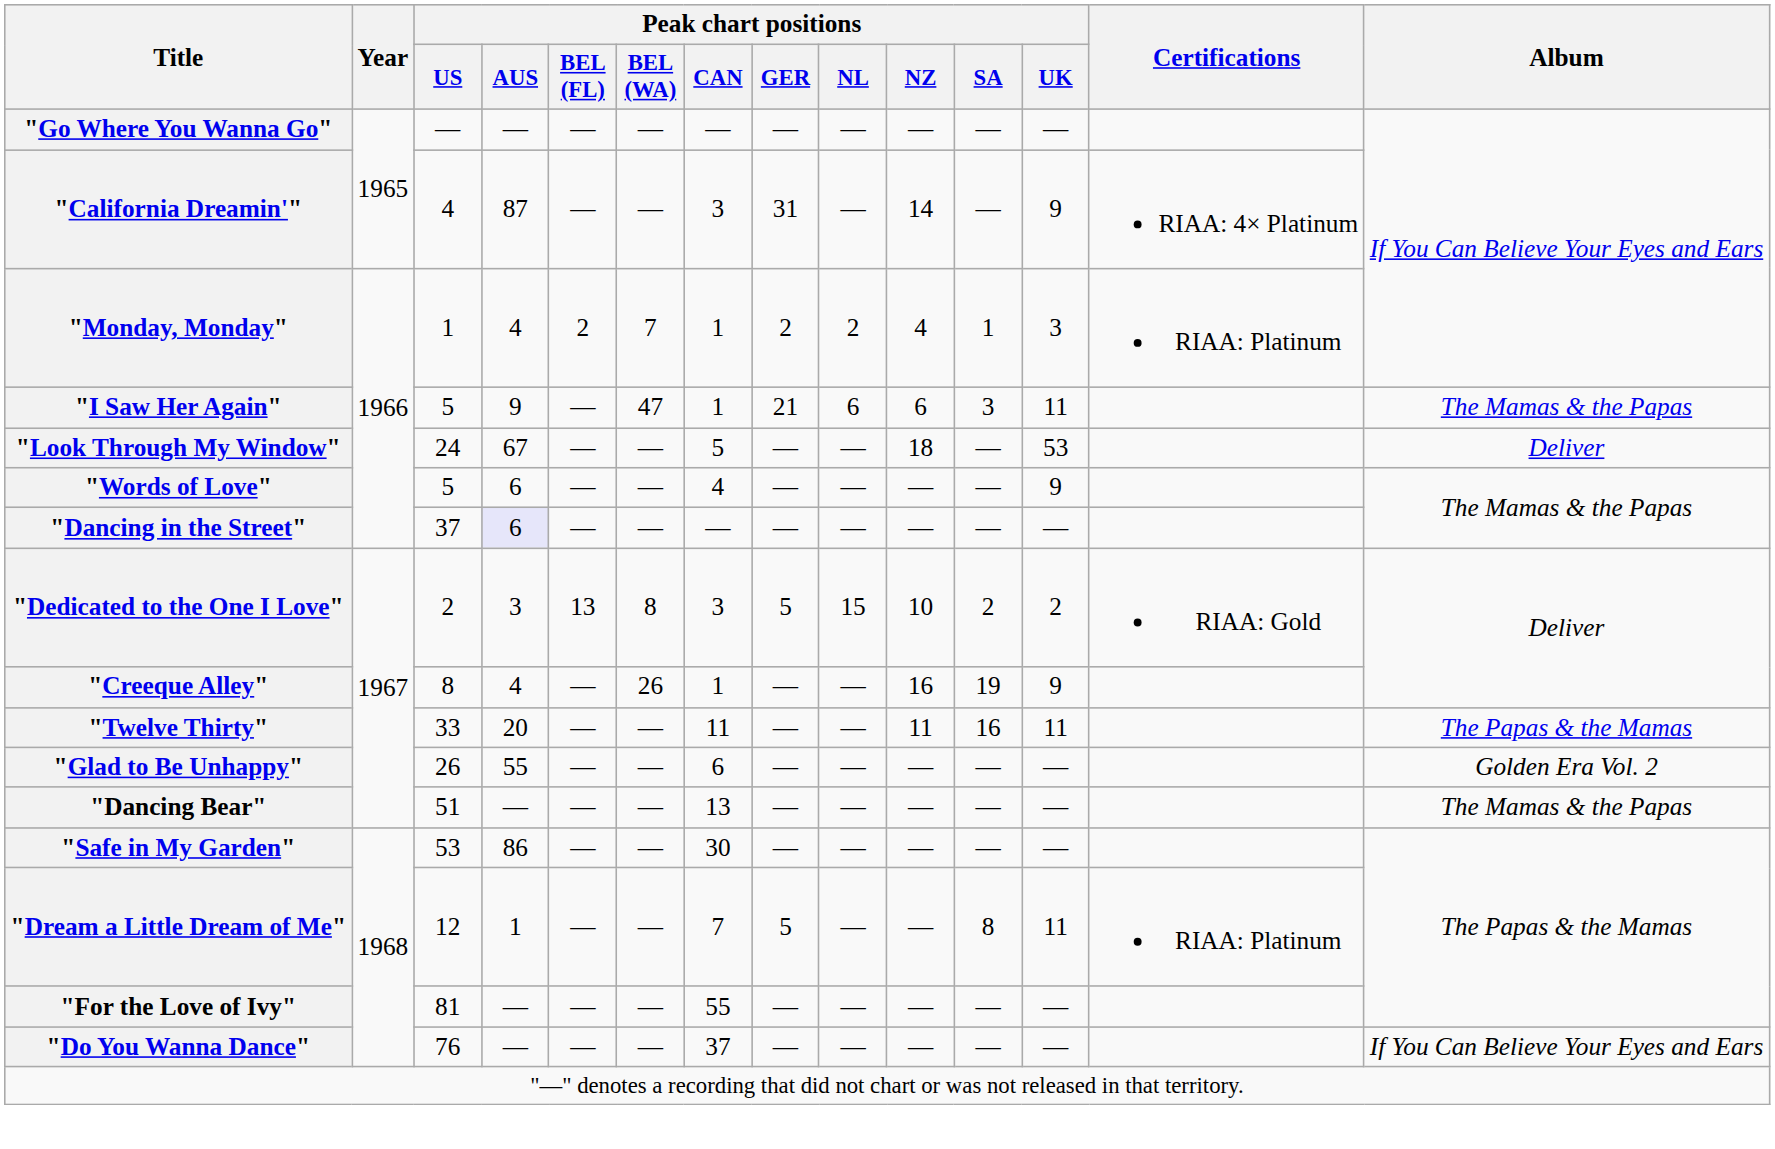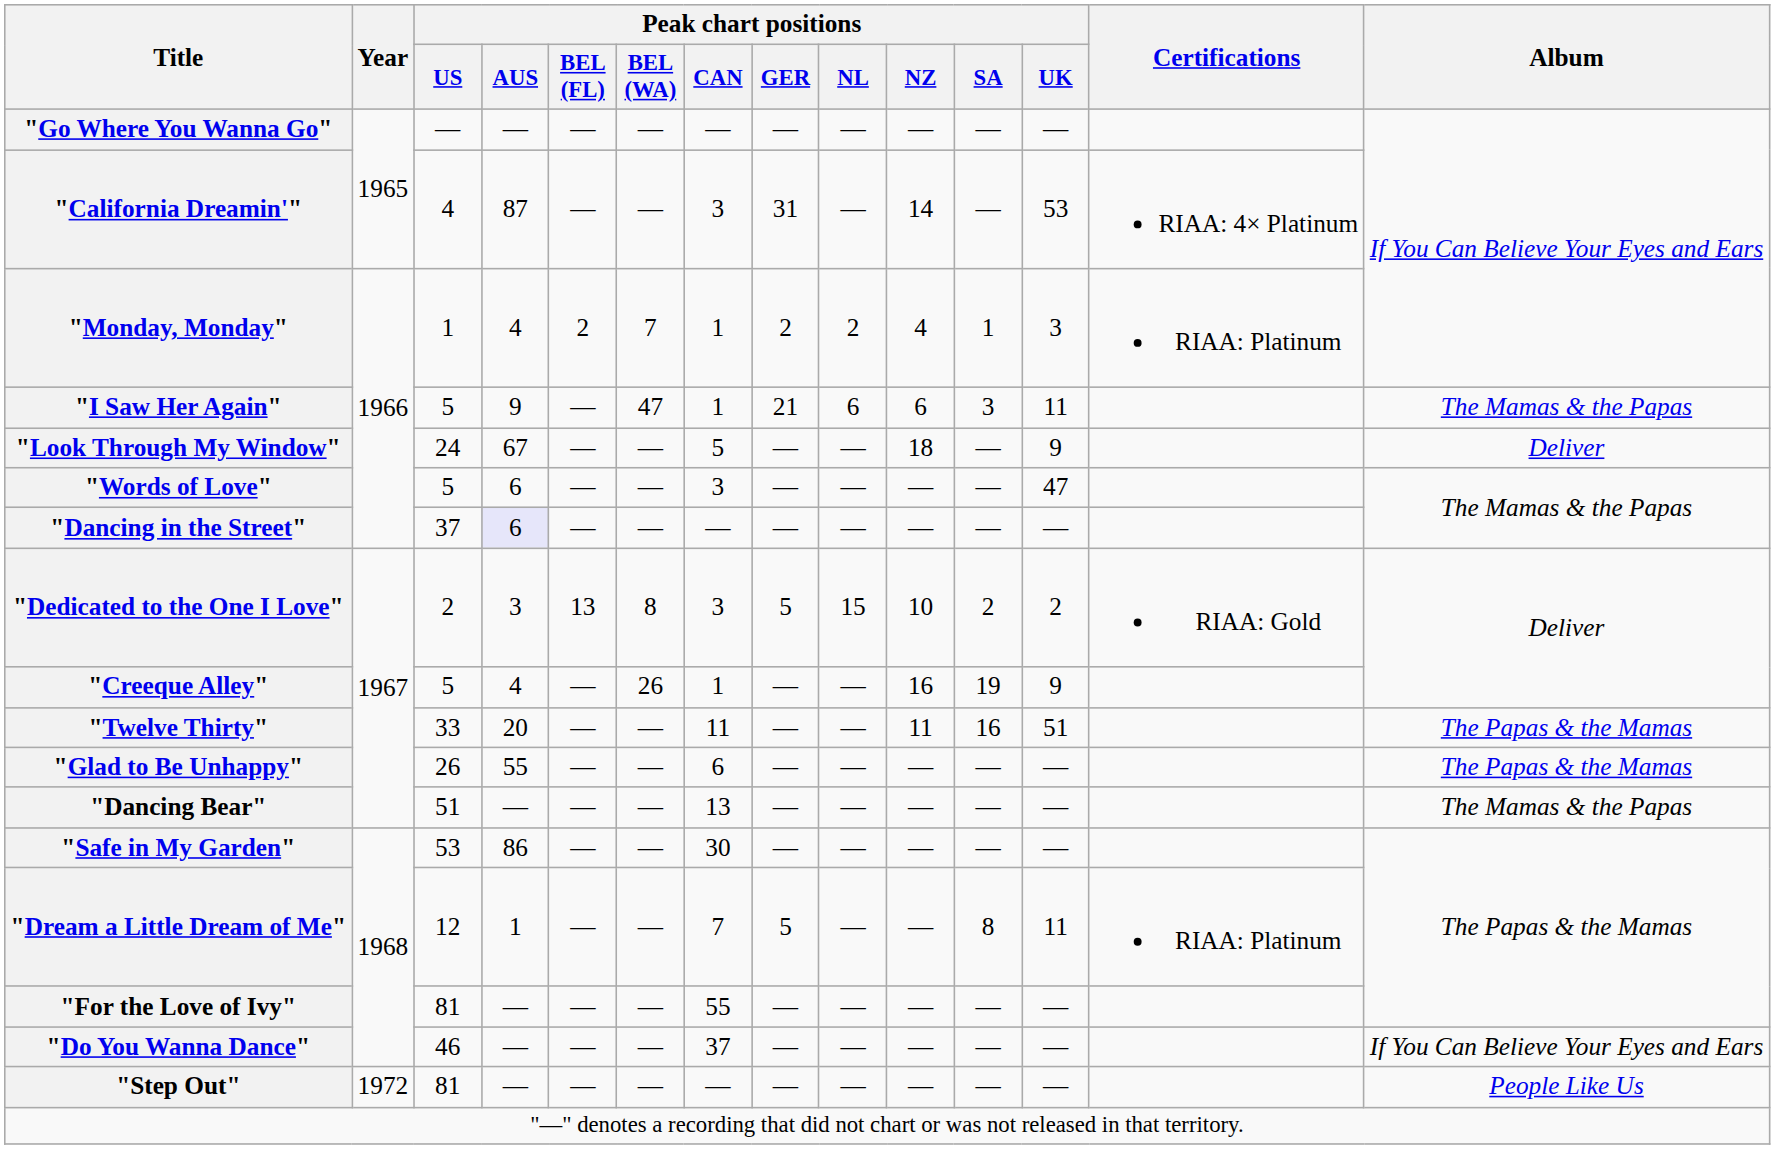 <table class="wikitable plainrowheaders" style="text-align:center;">
 <tr>
 <th scope="col" rowspan="2">Title</th>
 <th scope="col" rowspan="2">Year</th>
 <th scope="col" colspan="10">Peak chart positions</th>
 <th scope="col" rowspan="2"><a href='#'>Certifications</a></th>
 <th scope="col" rowspan="2">Album</th>
 </tr>
 <tr>
 <th scope="col" style="width:2.5em;font-size:90%"><a href='#'>US</a><br></th>
 <th scope="col" style="width:2.5em;font-size:90%"><a href='#'>AUS</a><br></th>
 <th scope="col" style="width:2.5em;font-size:90%"><a href='#'>BEL<br>(FL)</a><br></th>
 <th scope="col" style="width:2.5em;font-size:90%"><a href='#'>BEL<br>(WA)</a><br></th>
 <th scope="col" style="width:2.5em;font-size:90%"><a href='#'>CAN</a><br></th>
 <th scope="col" style="width:2.5em;font-size:90%"><a href='#'>GER</a><br></th>
 <th scope="col" style="width:2.5em;font-size:90%"><a href='#'>NL</a><br></th>
 <th scope="col" style="width:2.5em;font-size:90%"><a href='#'>NZ</a><br></th>
 <th scope="col" style="width:2.5em;font-size:90%"><a href='#'>SA</a><br></th>
 <th scope="col" style="width:2.5em;font-size:90%"><a href='#'>UK</a><br></th>
 </tr>
 <tr>
 <th scope="row">"<a href='#'>Go Where You Wanna Go</a>"</th>
 <td rowspan="2">1965</td>
 <td>—</td>
 <td>—</td>
 <td>—</td>
 <td>—</td>
 <td>—</td>
 <td>—</td>
 <td>—</td>
 <td>—</td>
 <td>—</td>
 <td>—</td>
 <td></td>
 <td rowspan="3"><em><a href='#'>If You Can Believe Your Eyes and Ears</a></em></td>
 </tr>
 <tr>
 <th scope="row">"<a href='#'>California Dreamin'</a>"</th>
 <td>4</td>
 <td>87</td>
 <td>—</td>
 <td>—</td>
 <td>3</td>
 <td>31</td>
 <td>—</td>
 <td>14</td>
 <td>—</td>
-<td>9</td>
+<td>53</td>
 <td><br><ul><li>RIAA: 4× Platinum</li></ul></td>
 </tr>
 <tr>
 <th scope="row">"<a href='#'>Monday, Monday</a>"</th>
 <td rowspan="5">1966</td>
 <td>1</td>
 <td>4</td>
 <td>2</td>
 <td>7</td>
 <td>1</td>
 <td>2</td>
 <td>2</td>
 <td>4</td>
 <td>1</td>
 <td>3</td>
 <td><br><ul><li>RIAA: Platinum</li></ul></td>
 </tr>
 <tr>
 <th scope="row">"<a href='#'>I Saw Her Again</a>"</th>
 <td>5</td>
 <td>9</td>
 <td>—</td>
 <td>47</td>
 <td>1</td>
 <td>21</td>
 <td>6</td>
 <td>6</td>
 <td>3</td>
 <td>11</td>
 <td></td>
 <td><em><a href='#'>The Mamas & the Papas</a></em></td>
 </tr>
 <tr>
 <th scope="row">"<a href='#'>Look Through My Window</a>"</th>
 <td>24</td>
 <td>67</td>
 <td>—</td>
 <td>—</td>
 <td>5</td>
 <td>—</td>
 <td>—</td>
 <td>18</td>
 <td>—</td>
-<td>53</td>
+<td>9</td>
 <td></td>
 <td><em><a href='#'>Deliver</a></em></td>
 </tr>
 <tr>
 <th scope="row">"<a href='#'>Words of Love</a>"</th>
 <td>5</td>
 <td>6</td>
 <td>—</td>
 <td>—</td>
-<td>4</td>
+<td>3</td>
 <td>—</td>
 <td>—</td>
 <td>—</td>
 <td>—</td>
-<td>9</td>
+<td>47</td>
 <td></td>
 <td rowspan="2"><em>The Mamas & the Papas</em></td>
 </tr>
 <tr>
 <th scope="row">"<a href='#'>Dancing in the Street</a>"</th>
 <td>37</td>
 <td style="background: lavender;">6</td>
 <td>—</td>
 <td>—</td>
 <td>—</td>
 <td>—</td>
 <td>—</td>
 <td>—</td>
 <td>—</td>
 <td>—</td>
 <td></td>
 </tr>
 <tr>
 <th scope="row">"<a href='#'>Dedicated to the One I Love</a>"</th>
 <td rowspan="5">1967</td>
 <td>2</td>
 <td>3</td>
 <td>13</td>
 <td>8</td>
 <td>3</td>
 <td>5</td>
 <td>15</td>
 <td>10</td>
 <td>2</td>
 <td>2</td>
 <td><br><ul><li>RIAA: Gold</li></ul></td>
 <td rowspan="2"><em>Deliver</em></td>
 </tr>
 <tr>
 <th scope="row">"<a href='#'>Creeque Alley</a>"</th>
-<td>8</td>
+<td>5</td>
 <td>4</td>
 <td>—</td>
 <td>26</td>
 <td>1</td>
 <td>—</td>
 <td>—</td>
 <td>16</td>
 <td>19</td>
 <td>9</td>
 <td></td>
 </tr>
 <tr>
 <th scope="row">"<a href='#'>Twelve Thirty</a>"</th>
 <td>33</td>
 <td>20</td>
 <td>—</td>
 <td>—</td>
 <td>11</td>
 <td>—</td>
 <td>—</td>
 <td>11</td>
 <td>16</td>
-<td>11</td>
+<td>51</td>
 <td></td>
 <td><em><a href='#'>The Papas & the Mamas</a></em></td>
 </tr>
 <tr>
 <th scope="row">"<a href='#'>Glad to Be Unhappy</a>"</th>
 <td>26</td>
 <td>55</td>
 <td>—</td>
 <td>—</td>
 <td>6</td>
 <td>—</td>
 <td>—</td>
 <td>—</td>
 <td>—</td>
 <td>—</td>
 <td></td>
-<td><em>Golden Era Vol. 2</em></td>
+<td><em><a href='#'>The Papas & the Mamas</a></em></td>
 </tr>
 <tr>
 <th scope="row">"Dancing Bear"</th>
 <td>51</td>
 <td>—</td>
 <td>—</td>
 <td>—</td>
 <td>13</td>
 <td>—</td>
 <td>—</td>
 <td>—</td>
 <td>—</td>
 <td>—</td>
 <td></td>
 <td><em>The Mamas & the Papas</em></td>
 </tr>
 <tr>
 <th scope="row">"<a href='#'>Safe in My Garden</a>"</th>
 <td rowspan="4">1968</td>
 <td>53</td>
 <td>86</td>
 <td>—</td>
 <td>—</td>
 <td>30</td>
 <td>—</td>
 <td>—</td>
 <td>—</td>
 <td>—</td>
 <td>—</td>
 <td></td>
 <td rowspan="3"><em>The Papas & the Mamas</em></td>
 </tr>
 <tr>
 <th scope="row">"<a href='#'>Dream a Little Dream of Me</a>"</th>
 <td>12</td>
 <td>1</td>
 <td>—</td>
 <td>—</td>
 <td>7</td>
 <td>5</td>
 <td>—</td>
 <td>—</td>
 <td>8</td>
 <td>11</td>
 <td><br><ul><li>RIAA: Platinum</li></ul></td>
 </tr>
 <tr>
 <th scope="row">"For the Love of Ivy"</th>
 <td>81</td>
 <td>—</td>
 <td>—</td>
 <td>—</td>
 <td>55</td>
 <td>—</td>
 <td>—</td>
 <td>—</td>
 <td>—</td>
 <td>—</td>
 <td></td>
 </tr>
 <tr>
 <th scope="row">"<a href='#'>Do You Wanna Dance</a>"</th>
-<td>76</td>
+<td>46</td>
 <td>—</td>
 <td>—</td>
 <td>—</td>
 <td>37</td>
 <td>—</td>
 <td>—</td>
 <td>—</td>
 <td>—</td>
 <td>—</td>
 <td></td>
 <td><em>If You Can Believe Your Eyes and Ears</em></td>
 </tr>
 <tr>
+<th scope="row">"Step Out"</th>
+<td>1972</td>
+<td>81</td>
+<td>—</td>
+<td>—</td>
+<td>—</td>
+<td>—</td>
+<td>—</td>
+<td>—</td>
+<td>—</td>
+<td>—</td>
+<td>—</td>
+<td></td>
+<td><em><a href='#'>People Like Us</a></em></td>
+</tr>
+<tr>
 <td colspan="14" style="font-size:90%;">"—" denotes a recording that did not chart or was not released in that territory.</td>
 </tr>
 </table>
